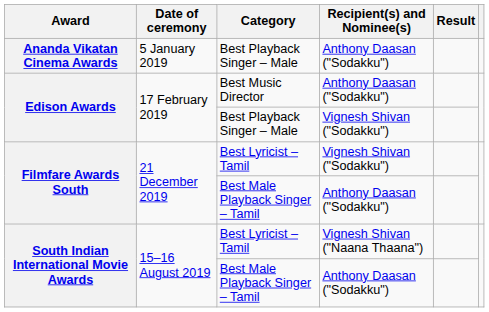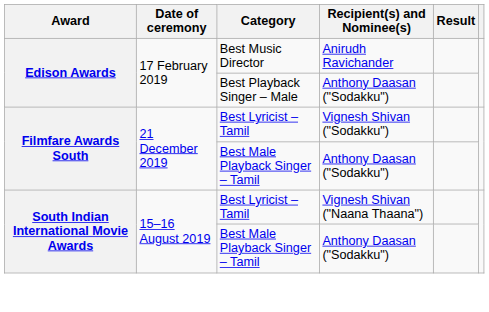 <table class="wikitable plainrowheaders sortable">
 <tr>
 <th>Award</th>
 <th>Date of ceremony</th>
 <th>Category</th>
 <th>Recipient(s) and Nominee(s)</th>
 <th scope="col" class="unsortable">Result</th>
 <th scope="col" class="unsortable"></th>
 </tr>
 <tr>
-<th scope="row"><a href='#'>Ananda Vikatan Cinema Awards</a></th>
-<td>5 January 2019</td>
-<td>Best Playback Singer – Male</td>
-<td><a href='#'>Anthony Daasan</a>  ("Sodakku")</td>
-<td></td>
-<td style="text-align:center;"></td>
-</tr>
-<tr>
 <th rowspan="2" scope="row"><a href='#'>Edison Awards</a></th>
 <td rowspan="2">17 February 2019</td>
 <td>Best Music Director</td>
-<td><a href='#'>Anthony Daasan</a>  ("Sodakku")</td>
+<td><a href='#'>Anirudh Ravichander</a></td>
 <td></td>
 <td rowspan="2" style="text-align:center;"><br></td>
 </tr>
 <tr>
 <td>Best Playback Singer – Male</td>
-<td><a href='#'>Vignesh Shivan</a>  ("Sodakku")</td>
+<td><a href='#'>Anthony Daasan</a>  ("Sodakku")</td>
 <td></td>
 </tr>
 <tr>
 <th rowspan="2" scope="row"><a href='#'>Filmfare Awards South</a></th>
 <td rowspan="2"><a href='#'>21 December 2019</a></td>
 <td><a href='#'>Best Lyricist – Tamil</a></td>
 <td><a href='#'>Vignesh Shivan</a>  ("Sodakku")</td>
 <td></td>
 <td rowspan="2" style="text-align:center;"><br></td>
 </tr>
 <tr>
 <td><a href='#'>Best Male Playback Singer – Tamil</a></td>
 <td><a href='#'>Anthony Daasan</a>  ("Sodakku")</td>
 <td></td>
 </tr>
 <tr>
 <th rowspan="2" scope="row"><a href='#'>South Indian International Movie Awards</a></th>
 <td rowspan="2"><a href='#'>15–16 August 2019</a></td>
 <td><a href='#'>Best Lyricist – Tamil</a></td>
 <td><a href='#'>Vignesh Shivan</a>  ("Naana Thaana")</td>
 <td></td>
 <td rowspan="2" style="text-align:center;"><br><br></td>
 </tr>
 <tr>
 <td><a href='#'>Best Male Playback Singer – Tamil</a></td>
 <td><a href='#'>Anthony Daasan</a>  ("Sodakku")</td>
 <td></td>
 </tr>
 </table>
